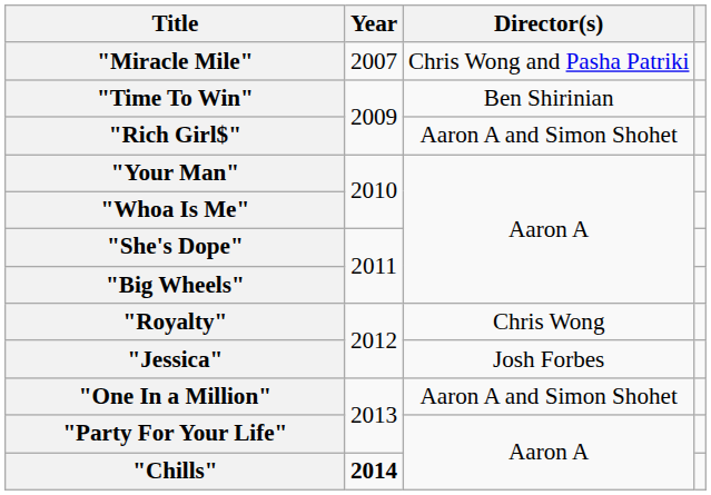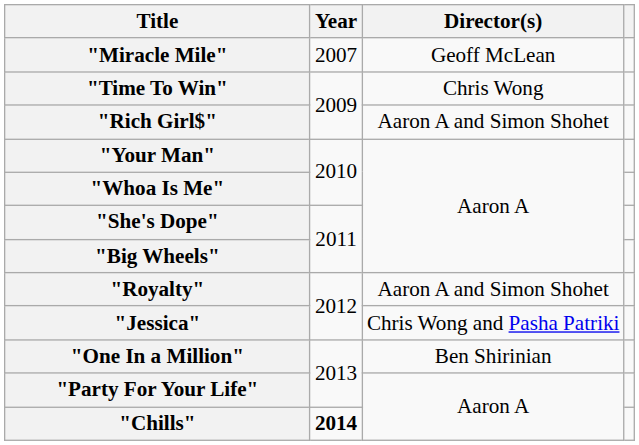 <table class="wikitable plainrowheaders" style="text-align:center;">
 <tr>
 <th scope="col" style="width:14em;">Title</th>
 <th scope="col">Year</th>
 <th scope="col">Director(s)</th>
 <th scope="col"></th>
 </tr>
 <tr>
 <th scope="row">"Miracle Mile"</th>
 <td>2007</td>
-<td>Chris Wong and <a href='#'>Pasha Patriki</a></td>
+<td>Geoff McLean</td>
 <td></td>
 </tr>
 <tr>
 <th scope="row">"Time To Win"</th>
 <td rowspan="2">2009</td>
-<td>Ben Shirinian</td>
+<td>Chris Wong</td>
 <td></td>
 </tr>
 <tr>
 <th scope="row">"Rich Girl$"</th>
 <td>Aaron A and Simon Shohet</td>
 <td></td>
 </tr>
 <tr>
 <th scope="row">"Your Man"</th>
 <td rowspan="2">2010</td>
 <td rowspan="4">Aaron A</td>
 <td></td>
 </tr>
 <tr>
 <th scope="row">"Whoa Is Me"</th>
 <td></td>
 </tr>
 <tr>
 <th scope="row">"She's Dope"</th>
 <td rowspan="2">2011</td>
 <td></td>
 </tr>
 <tr>
 <th scope="row">"Big Wheels"</th>
 <td></td>
 </tr>
 <tr>
 <th scope="row">"Royalty"</th>
 <td rowspan="2">2012</td>
-<td>Chris Wong</td>
+<td>Aaron A and Simon Shohet</td>
 <td></td>
 </tr>
 <tr>
 <th scope="row">"Jessica"</th>
-<td>Josh Forbes</td>
+<td>Chris Wong and <a href='#'>Pasha Patriki</a></td>
 <td></td>
 </tr>
 <tr>
 <th scope="row">"One In a Million"</th>
 <td rowspan="2">2013</td>
-<td>Aaron A and Simon Shohet</td>
+<td>Ben Shirinian</td>
 <td></td>
 </tr>
 <tr>
 <th scope="row">"Party For Your Life"</th>
 <td rowspan="2">Aaron A</td>
 <td></td>
 </tr>
 <tr>
 <th scope="row">"Chills"</th>
 <td><strong>2014</strong></td>
 <td></td>
 </tr>
 </table>
